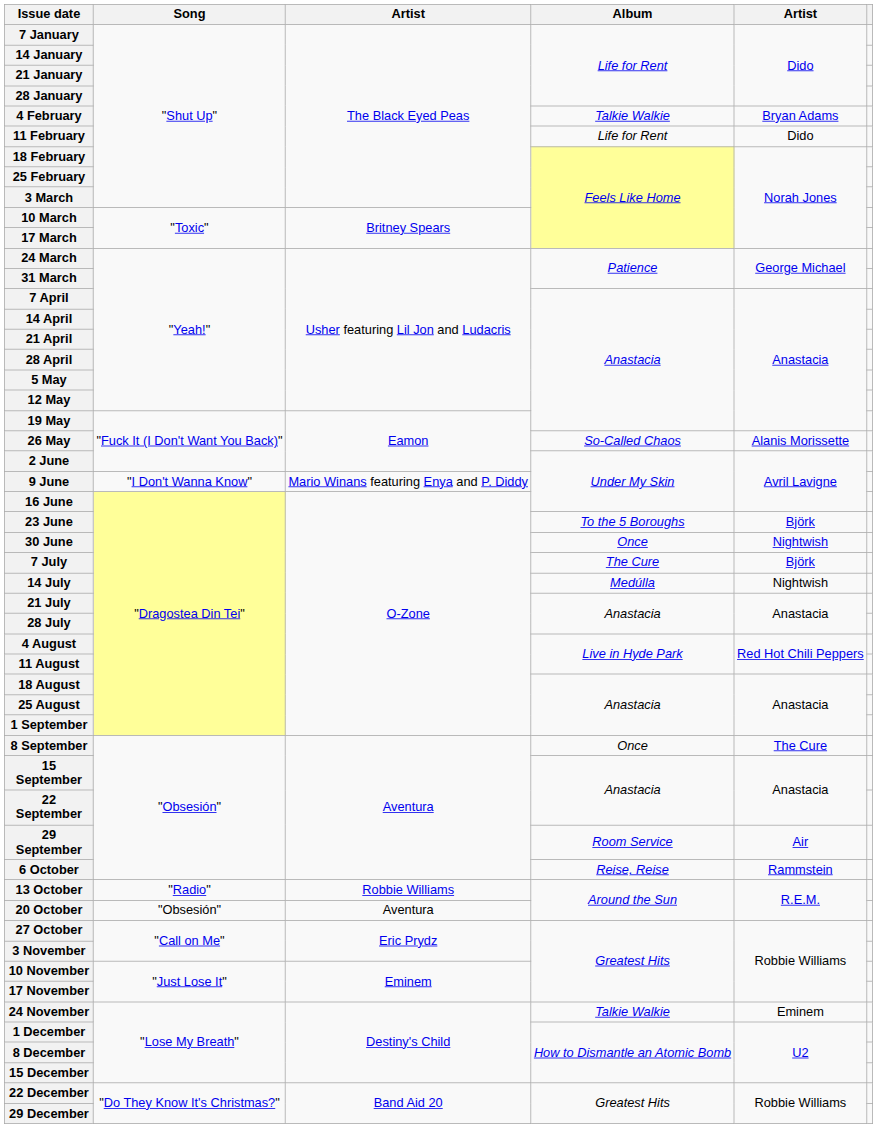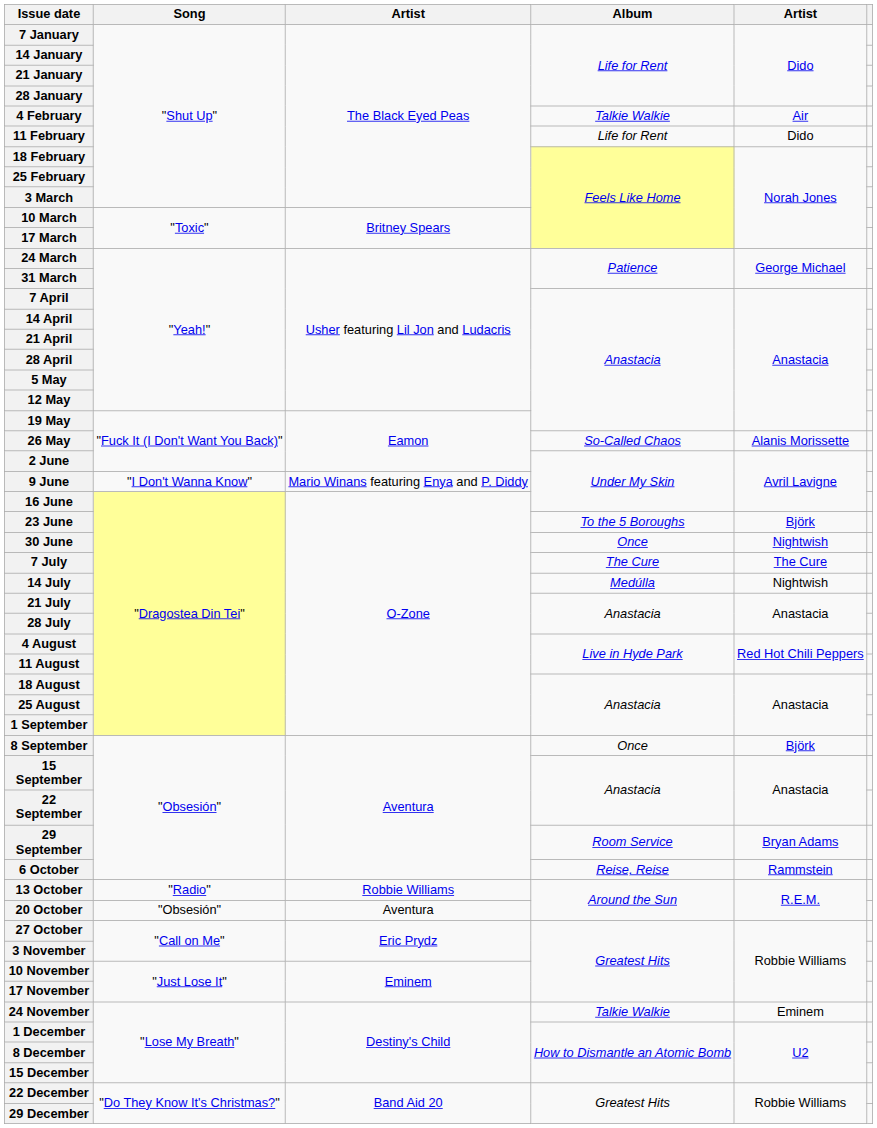 <table class="wikitable plainrowheaders" style="text-align:center">
 <tr>
 <th scope="col" style="width:6.5em;">Issue date</th>
 <th scope="col">Song</th>
 <th scope="col">Artist</th>
 <th scope="col">Album</th>
 <th scope="col">Artist</th>
 <th scope="col"></th>
 </tr>
 <tr>
 <th scope="row">7 January</th>
 <td rowspan="9">"<a href='#'>Shut Up</a>"</td>
 <td rowspan="9"><a href='#'>The Black Eyed Peas</a></td>
 <td rowspan="4"><em><a href='#'>Life for Rent</a></em></td>
 <td rowspan="4"><a href='#'>Dido</a></td>
 <td></td>
 </tr>
 <tr>
 <th scope="row">14 January</th>
 <td></td>
 </tr>
 <tr>
 <th scope="row">21 January</th>
 <td></td>
 </tr>
 <tr>
 <th scope="row">28 January</th>
 <td></td>
 </tr>
 <tr>
 <th scope="row">4 February</th>
 <td><em><a href='#'>Talkie Walkie</a></em></td>
-<td><a href='#'>Bryan Adams</a></td>
+<td><a href='#'>Air</a></td>
 <td></td>
 </tr>
 <tr>
 <th scope="row">11 February</th>
 <td><em>Life for Rent</em></td>
 <td>Dido</td>
 <td></td>
 </tr>
 <tr>
 <th scope="row">18 February</th>
 <td bgcolor=#FFFF99 rowspan="5"><em><a href='#'>Feels Like Home</a></em> </td>
 <td rowspan="5"><a href='#'>Norah Jones</a></td>
 <td></td>
 </tr>
 <tr>
 <th scope="row">25 February</th>
 <td></td>
 </tr>
 <tr>
 <th scope="row">3 March</th>
 <td></td>
 </tr>
 <tr>
 <th scope="row">10 March</th>
 <td rowspan="2">"<a href='#'>Toxic</a>"</td>
 <td rowspan="2"><a href='#'>Britney Spears</a></td>
 <td></td>
 </tr>
 <tr>
 <th scope="row">17 March</th>
 <td></td>
 </tr>
 <tr>
 <th scope="row">24 March</th>
 <td rowspan="8">"<a href='#'>Yeah!</a>"</td>
 <td rowspan="8"><a href='#'>Usher</a> featuring <a href='#'>Lil Jon</a> and <a href='#'>Ludacris</a></td>
 <td rowspan="2"><em><a href='#'>Patience</a></em></td>
 <td rowspan="2"><a href='#'>George Michael</a></td>
 <td></td>
 </tr>
 <tr>
 <th scope="row">31 March</th>
 <td></td>
 </tr>
 <tr>
 <th scope="row">7 April</th>
 <td rowspan="7"><em><a href='#'>Anastacia</a></em></td>
 <td rowspan="7"><a href='#'>Anastacia</a></td>
 <td></td>
 </tr>
 <tr>
 <th scope="row">14 April</th>
 <td></td>
 </tr>
 <tr>
 <th scope="row">21 April</th>
 <td></td>
 </tr>
 <tr>
 <th scope="row">28 April</th>
 <td></td>
 </tr>
 <tr>
 <th scope="row">5 May</th>
 <td></td>
 </tr>
 <tr>
 <th scope="row">12 May</th>
 <td></td>
 </tr>
 <tr>
 <th scope="row">19 May</th>
 <td rowspan="3">"<a href='#'>Fuck It (I Don't Want You Back)</a>"</td>
 <td rowspan="3"><a href='#'>Eamon</a></td>
 <td></td>
 </tr>
 <tr>
 <th scope="row">26 May</th>
 <td><em><a href='#'>So-Called Chaos</a></em></td>
 <td><a href='#'>Alanis Morissette</a></td>
 <td></td>
 </tr>
 <tr>
 <th scope="row">2 June</th>
 <td rowspan="3"><em><a href='#'>Under My Skin</a></em></td>
 <td rowspan="3"><a href='#'>Avril Lavigne</a></td>
 <td></td>
 </tr>
 <tr>
 <th scope="row">9 June</th>
 <td>"<a href='#'>I Don't Wanna Know</a>"</td>
 <td><a href='#'>Mario Winans</a> featuring <a href='#'>Enya</a> and <a href='#'>P. Diddy</a></td>
 <td></td>
 </tr>
 <tr>
 <th scope="row">16 June</th>
 <td bgcolor=#FFFF99 rowspan="12">"<a href='#'>Dragostea Din Tei</a>" </td>
 <td rowspan="12"><a href='#'>O-Zone</a></td>
 <td></td>
 </tr>
 <tr>
 <th scope="row">23 June</th>
 <td><em><a href='#'>To the 5 Boroughs</a></em></td>
 <td><a href='#'>Björk</a></td>
 <td></td>
 </tr>
 <tr>
 <th scope="row">30 June</th>
 <td><em><a href='#'>Once</a></em></td>
 <td><a href='#'>Nightwish</a></td>
 <td></td>
 </tr>
 <tr>
 <th scope="row">7 July</th>
 <td><em><a href='#'>The Cure</a></em></td>
-<td><a href='#'>Björk</a></td>
+<td><a href='#'>The Cure</a></td>
 <td></td>
 </tr>
 <tr>
 <th scope="row">14 July</th>
 <td><em><a href='#'>Medúlla</a></em></td>
 <td>Nightwish</td>
 <td></td>
 </tr>
 <tr>
 <th scope="row">21 July</th>
 <td rowspan="2"><em>Anastacia</em></td>
 <td rowspan="2">Anastacia</td>
 <td></td>
 </tr>
 <tr>
 <th scope="row">28 July</th>
 <td></td>
 </tr>
 <tr>
 <th scope="row">4 August</th>
 <td rowspan="2"><em><a href='#'>Live in Hyde Park</a></em></td>
 <td rowspan="2"><a href='#'>Red Hot Chili Peppers</a></td>
 <td></td>
 </tr>
 <tr>
 <th scope="row">11 August</th>
 <td></td>
 </tr>
 <tr>
 <th scope="row">18 August</th>
 <td rowspan="3"><em>Anastacia</em></td>
 <td rowspan="3">Anastacia</td>
 <td></td>
 </tr>
 <tr>
 <th scope="row">25 August</th>
 <td></td>
 </tr>
 <tr>
 <th scope="row">1 September</th>
 <td></td>
 </tr>
 <tr>
 <th scope="row">8 September</th>
 <td rowspan="5">"<a href='#'>Obsesión</a>"</td>
 <td rowspan="5"><a href='#'>Aventura</a></td>
 <td><em>Once</em></td>
-<td><a href='#'>The Cure</a></td>
+<td><a href='#'>Björk</a></td>
 <td></td>
 </tr>
 <tr>
 <th scope="row">15 September</th>
 <td rowspan="2"><em>Anastacia</em></td>
 <td rowspan="2">Anastacia</td>
 <td></td>
 </tr>
 <tr>
 <th scope="row">22 September</th>
 <td></td>
 </tr>
 <tr>
 <th scope="row">29 September</th>
 <td><em><a href='#'>Room Service</a></em></td>
-<td><a href='#'>Air</a></td>
+<td><a href='#'>Bryan Adams</a></td>
 <td></td>
 </tr>
 <tr>
 <th scope="row">6 October</th>
 <td><em><a href='#'>Reise, Reise</a></em></td>
 <td><a href='#'>Rammstein</a></td>
 <td></td>
 </tr>
 <tr>
 <th scope="row">13 October</th>
 <td>"<a href='#'>Radio</a>"</td>
 <td><a href='#'>Robbie Williams</a></td>
 <td rowspan="2"><em><a href='#'>Around the Sun</a></em></td>
 <td rowspan="2"><a href='#'>R.E.M.</a></td>
 <td></td>
 </tr>
 <tr>
 <th scope="row">20 October</th>
 <td>"Obsesión"</td>
 <td>Aventura</td>
 <td></td>
 </tr>
 <tr>
 <th scope="row">27 October</th>
 <td rowspan="2">"<a href='#'>Call on Me</a>"</td>
 <td rowspan="2"><a href='#'>Eric Prydz</a></td>
 <td rowspan="4"><em><a href='#'>Greatest Hits</a></em></td>
 <td rowspan="4">Robbie Williams</td>
 <td></td>
 </tr>
 <tr>
 <th scope="row">3 November</th>
 <td></td>
 </tr>
 <tr>
 <th scope="row">10 November</th>
 <td rowspan="2">"<a href='#'>Just Lose It</a>"</td>
 <td rowspan="2"><a href='#'>Eminem</a></td>
 <td></td>
 </tr>
 <tr>
 <th scope="row">17 November</th>
 <td></td>
 </tr>
 <tr>
 <th scope="row">24 November</th>
 <td rowspan="4">"<a href='#'>Lose My Breath</a>"</td>
 <td rowspan="4"><a href='#'>Destiny's Child</a></td>
 <td><em><a href='#'>Talkie Walkie</a></em></td>
 <td>Eminem</td>
 <td></td>
 </tr>
 <tr>
 <th scope="row">1 December</th>
 <td rowspan="3"><em><a href='#'>How to Dismantle an Atomic Bomb</a></em></td>
 <td rowspan="3"><a href='#'>U2</a></td>
 <td></td>
 </tr>
 <tr>
 <th scope="row">8 December</th>
 <td></td>
 </tr>
 <tr>
 <th scope="row">15 December</th>
 <td></td>
 </tr>
 <tr>
 <th scope="row">22 December</th>
 <td rowspan="2">"<a href='#'>Do They Know It's Christmas?</a>"</td>
 <td rowspan="2"><a href='#'>Band Aid 20</a></td>
 <td rowspan="2"><em>Greatest Hits</em></td>
 <td rowspan="2">Robbie Williams</td>
 <td></td>
 </tr>
 <tr>
 <th scope="row">29 December</th>
 <td></td>
 </tr>
 </table>
